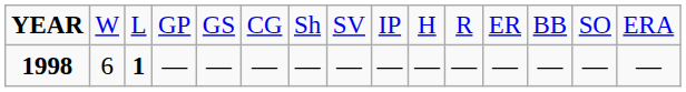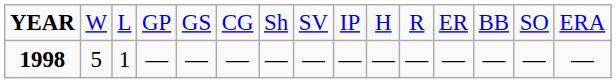 <table class="wikitable">
 <tr align=center>
 <td><strong>YEAR</strong></td>
 <td><a href='#'>W</a></td>
 <td><a href='#'>L</a></td>
 <td><a href='#'>GP</a></td>
 <td><a href='#'>GS</a></td>
 <td><a href='#'>CG</a></td>
 <td><a href='#'>Sh</a></td>
 <td><a href='#'>SV</a></td>
 <td><a href='#'>IP</a></td>
 <td><a href='#'>H</a></td>
 <td><a href='#'>R</a></td>
 <td><a href='#'>ER</a></td>
 <td><a href='#'>BB</a></td>
 <td><a href='#'>SO</a></td>
 <td><a href='#'>ERA</a></td>
 </tr>
 <tr align=center>
 <td><strong>1998</strong></td>
-<td>6</td>
-<td><strong>1</strong></td>
+<td>5</td>
+<td>1</td>
 <td>—</td>
 <td>—</td>
 <td>—</td>
 <td>—</td>
 <td>—</td>
 <td>—</td>
 <td>—</td>
 <td>—</td>
 <td>—</td>
 <td>—</td>
 <td>—</td>
 <td>—</td>
 </tr>
 </table>
